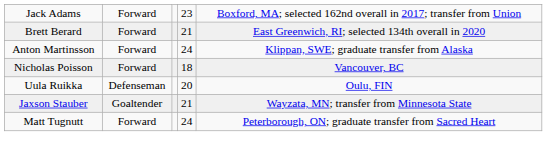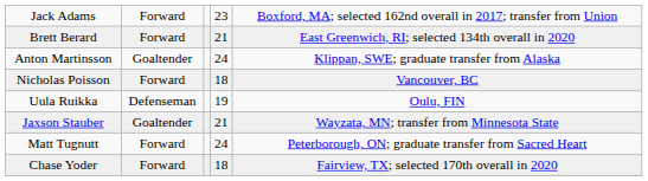 <table class="wikitable" width="60%">
 <tr align="center" bgcolor="">
 <td>Jack Adams</td>
 <td>Forward</td>
 <td></td>
 <td>23</td>
 <td><a href='#'>Boxford, MA</a>; selected 162nd overall in <a href='#'>2017</a>; transfer from <a href='#'>Union</a></td>
 </tr>
 <tr align="center" bgcolor="f0f0f0">
 <td>Brett Berard</td>
 <td>Forward</td>
 <td></td>
 <td>21</td>
 <td><a href='#'>East Greenwich, RI</a>; selected 134th overall in <a href='#'>2020</a></td>
 </tr>
 <tr align="center" bgcolor="">
 <td>Anton Martinsson</td>
-<td>Forward</td>
+<td>Goaltender</td>
 <td></td>
 <td>24</td>
 <td><a href='#'>Klippan, SWE</a>; graduate transfer from <a href='#'>Alaska</a></td>
 </tr>
 <tr align="center" bgcolor="f0f0f0">
 <td>Nicholas Poisson</td>
 <td>Forward</td>
 <td></td>
 <td>18</td>
 <td><a href='#'>Vancouver, BC</a></td>
 </tr>
 <tr align="center" bgcolor="">
 <td>Uula Ruikka</td>
 <td>Defenseman</td>
 <td></td>
-<td>20</td>
+<td>19</td>
 <td><a href='#'>Oulu, FIN</a></td>
 </tr>
 <tr align="center" bgcolor="f0f0f0">
 <td><a href='#'>Jaxson Stauber</a></td>
 <td>Goaltender</td>
 <td></td>
 <td>21</td>
 <td><a href='#'>Wayzata, MN</a>; transfer from <a href='#'>Minnesota State</a></td>
 </tr>
 <tr align="center" bgcolor="">
 <td>Matt Tugnutt</td>
 <td>Forward</td>
 <td></td>
 <td>24</td>
 <td><a href='#'>Peterborough, ON</a>; graduate transfer from <a href='#'>Sacred Heart</a></td>
 </tr>
+<tr align="center" bgcolor="f0f0f0">
+<td>Chase Yoder</td>
+<td>Forward</td>
+<td></td>
+<td>18</td>
+<td><a href='#'>Fairview, TX</a>; selected 170th overall in <a href='#'>2020</a></td>
+</tr>
 </table>
